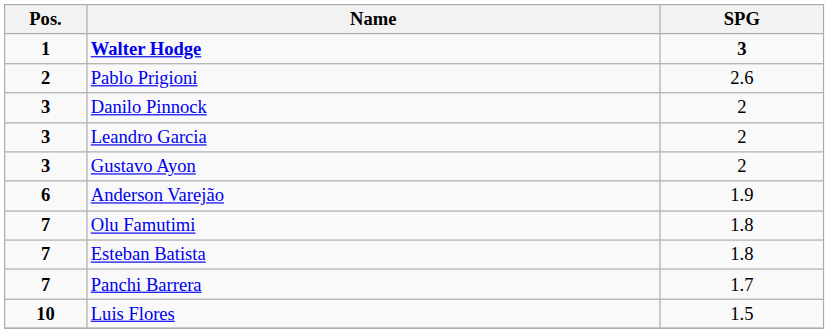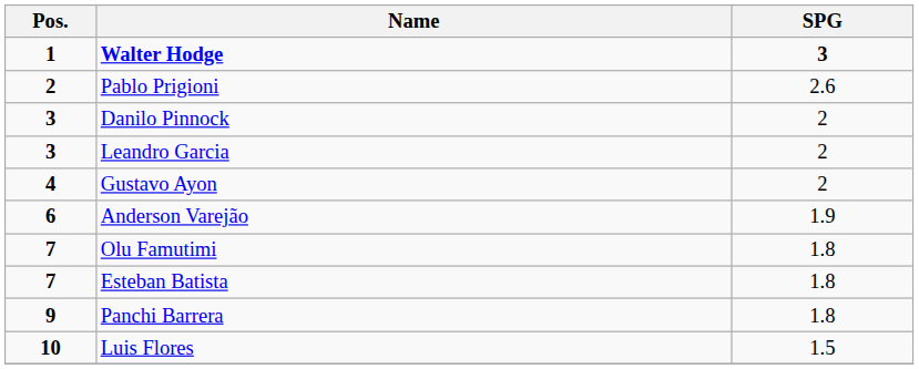 <table class=wikitable width="80%">
 <tr>
 <th width="10%">Pos.</th>
 <th width="70%">Name</th>
 <th width="20%">SPG</th>
 </tr>
 <tr>
 <td align=center><strong>1</strong></td>
 <td> <strong><a href='#'>Walter Hodge</a></strong></td>
 <td align=center><strong>3</strong></td>
 </tr>
 <tr>
 <td align=center><strong>2</strong></td>
 <td> <a href='#'>Pablo Prigioni</a></td>
 <td align=center>2.6</td>
 </tr>
 <tr>
 <td align=center><strong>3</strong></td>
 <td> <a href='#'>Danilo Pinnock</a></td>
 <td align=center>2</td>
 </tr>
 <tr>
 <td align=center><strong>3</strong></td>
 <td> <a href='#'>Leandro Garcia</a></td>
 <td align=center>2</td>
 </tr>
 <tr>
-<td align=center><strong>3</strong></td>
+<td align=center><strong>4</strong></td>
 <td> <a href='#'>Gustavo Ayon</a></td>
 <td align=center>2</td>
 </tr>
 <tr>
 <td align=center><strong>6</strong></td>
 <td> <a href='#'>Anderson Varejão</a></td>
 <td align=center>1.9</td>
 </tr>
 <tr>
 <td align=center><strong>7</strong></td>
 <td> <a href='#'>Olu Famutimi</a></td>
 <td align=center>1.8</td>
 </tr>
 <tr>
 <td align=center><strong>7</strong></td>
 <td> <a href='#'>Esteban Batista</a></td>
 <td align=center>1.8</td>
 </tr>
 <tr>
-<td align=center><strong>7</strong></td>
+<td align=center><strong>9</strong></td>
 <td> <a href='#'>Panchi Barrera</a></td>
-<td align=center>1.7</td>
+<td align=center>1.8</td>
 </tr>
 <tr>
 <td align=center><strong>10</strong></td>
 <td> <a href='#'>Luis Flores</a></td>
 <td align=center>1.5</td>
 </tr>
 <tr>
 </tr>
 </table>
